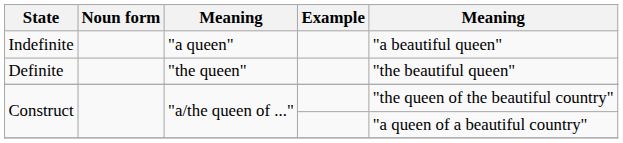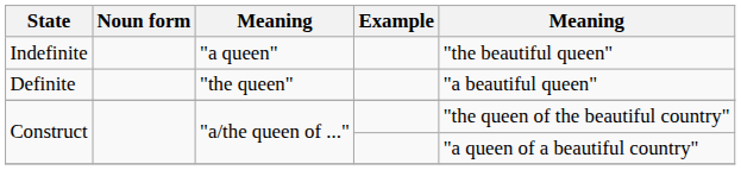 <table class="wikitable">
 <tr>
 <th>State</th>
 <th>Noun form</th>
 <th>Meaning</th>
 <th>Example</th>
 <th>Meaning</th>
 </tr>
 <tr>
 <td>Indefinite</td>
 <td> <em></em></td>
 <td>"a queen"</td>
 <td> <em></em></td>
-<td>"a beautiful queen"</td>
+<td>"the beautiful queen"</td>
 </tr>
 <tr>
 <td>Definite</td>
 <td> <em></em></td>
 <td>"the queen"</td>
 <td> <em></em></td>
-<td>"the beautiful queen"</td>
+<td>"a beautiful queen"</td>
 </tr>
 <tr>
 </tr>
 <tr>
 <td rowspan="2">Construct</td>
 <td rowspan="2"> <em></em></td>
 <td rowspan="2">"a/the queen of ..."</td>
 <td> <em></em></td>
 <td>"the queen of the beautiful country"</td>
 </tr>
 <tr>
 <td> <em></em></td>
 <td>"a queen of a beautiful country"</td>
 </tr>
 <tr>
 </tr>
 </table>
